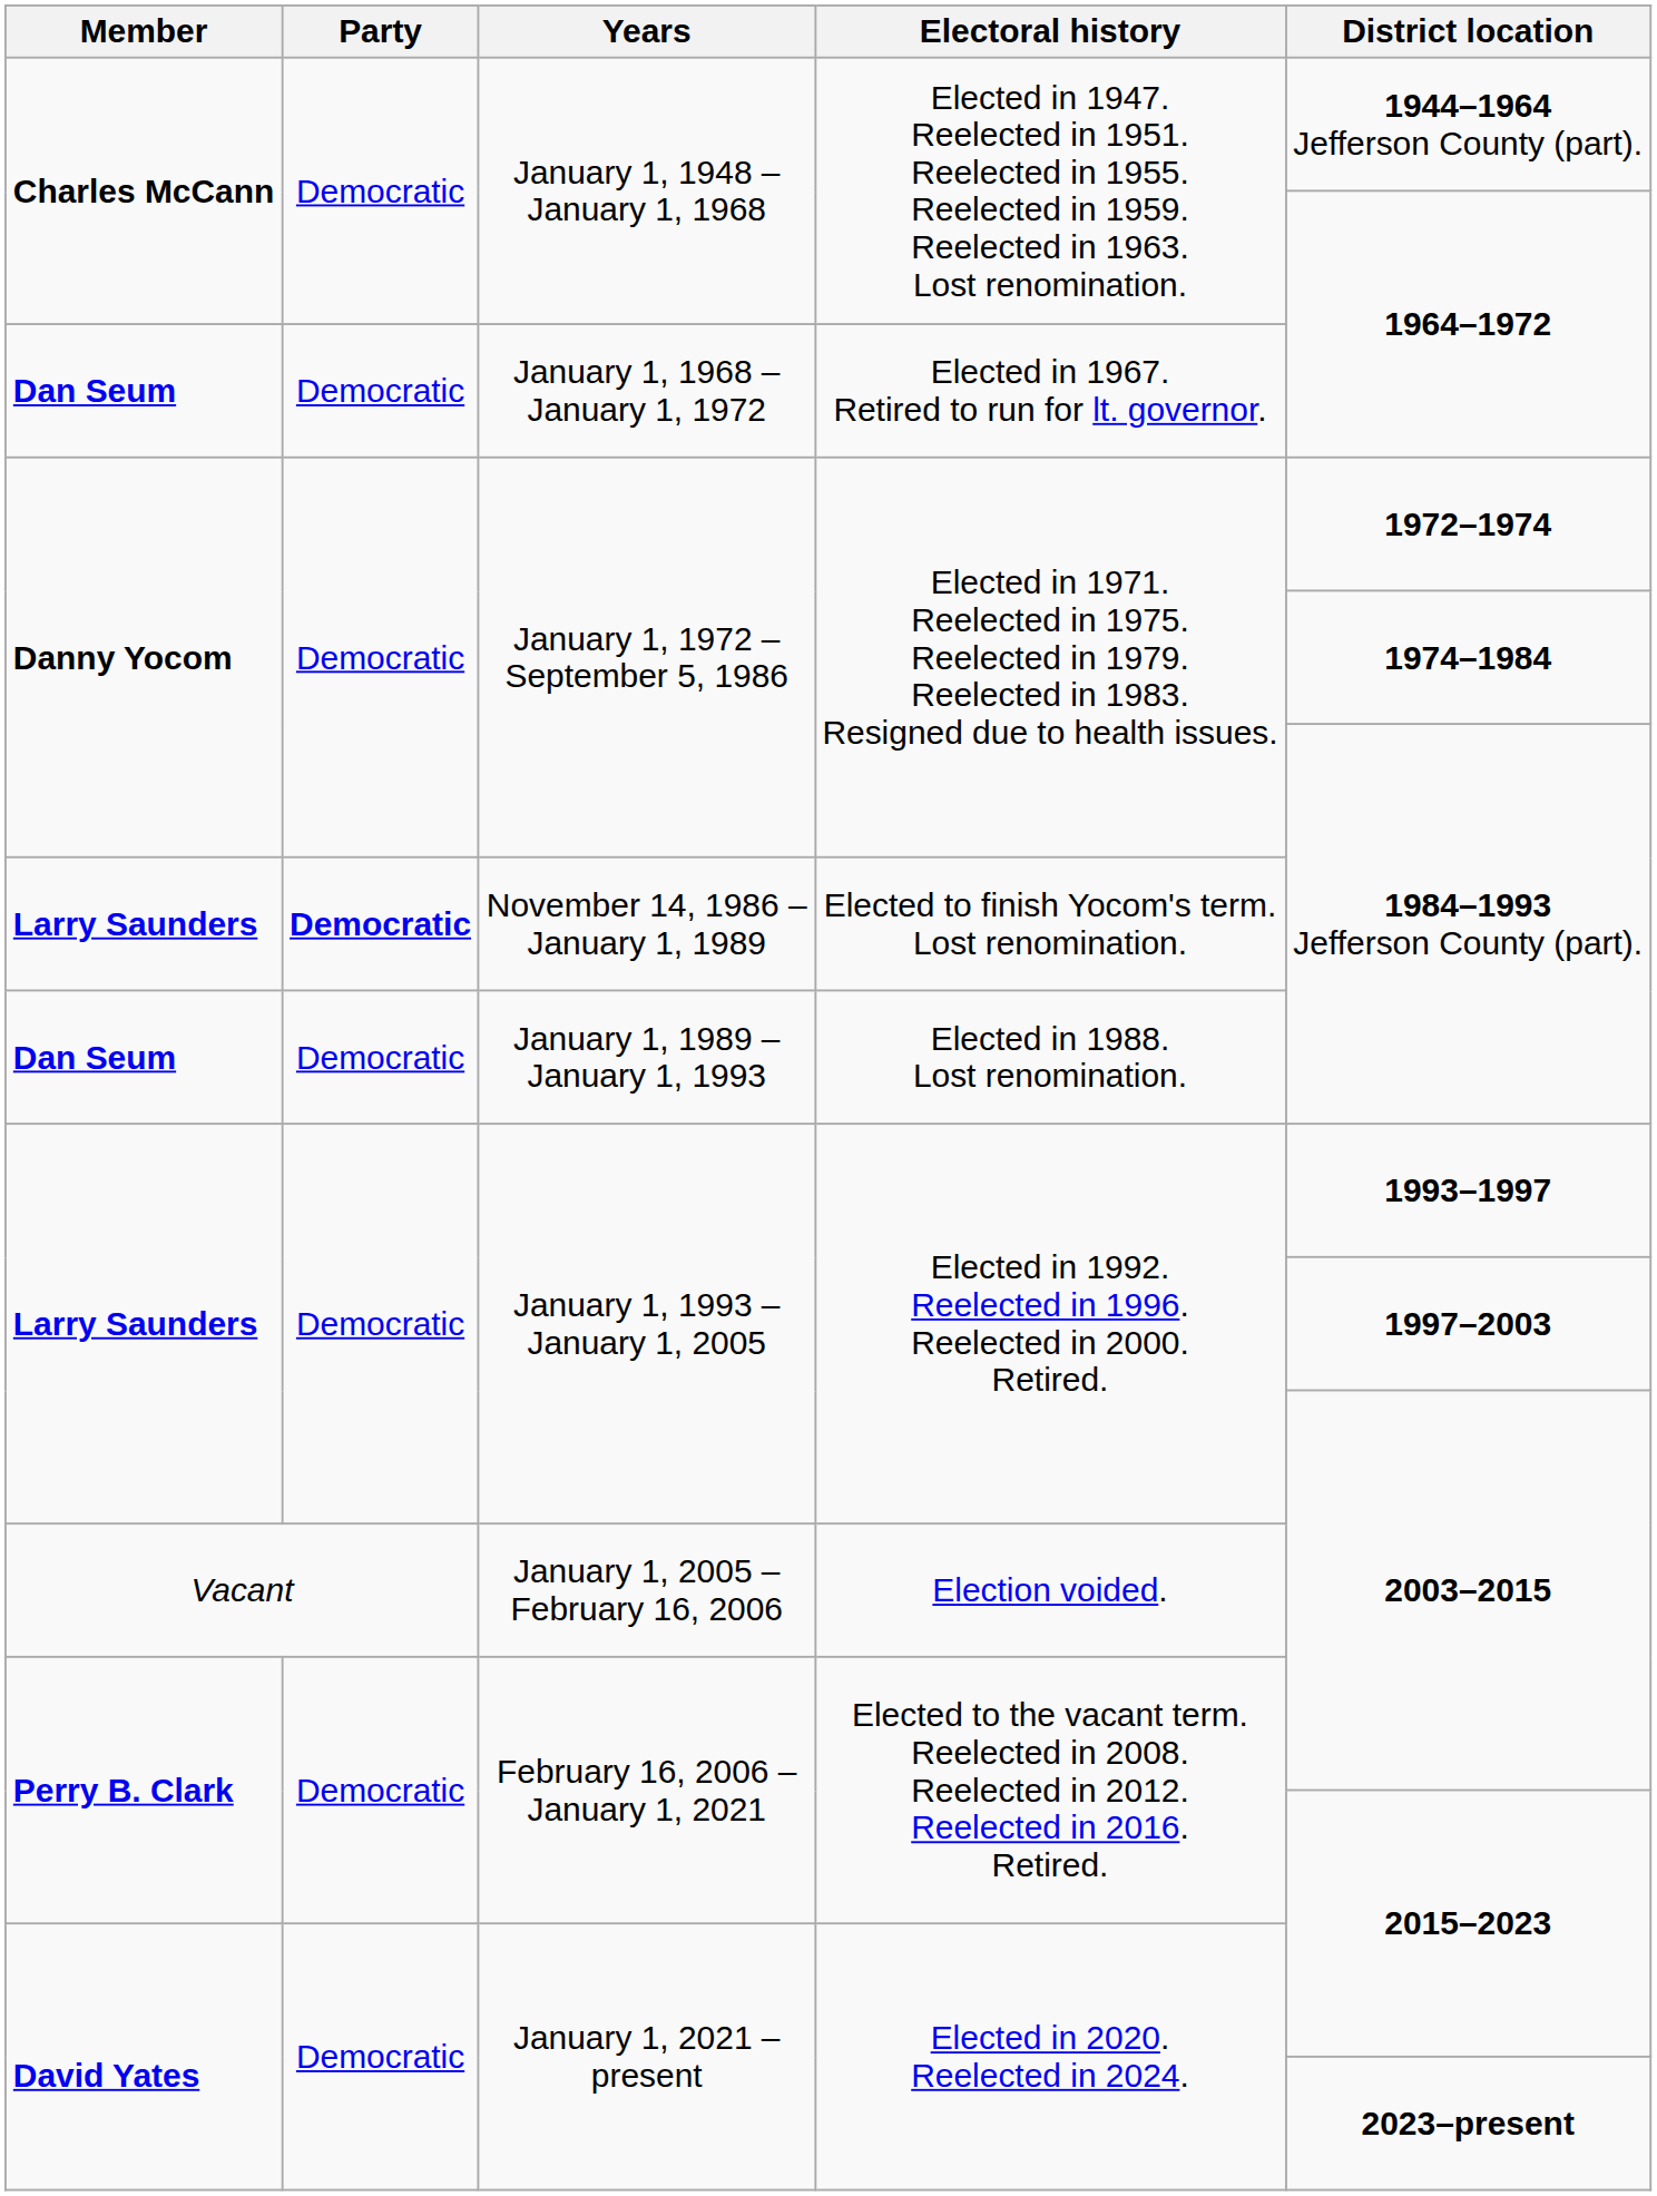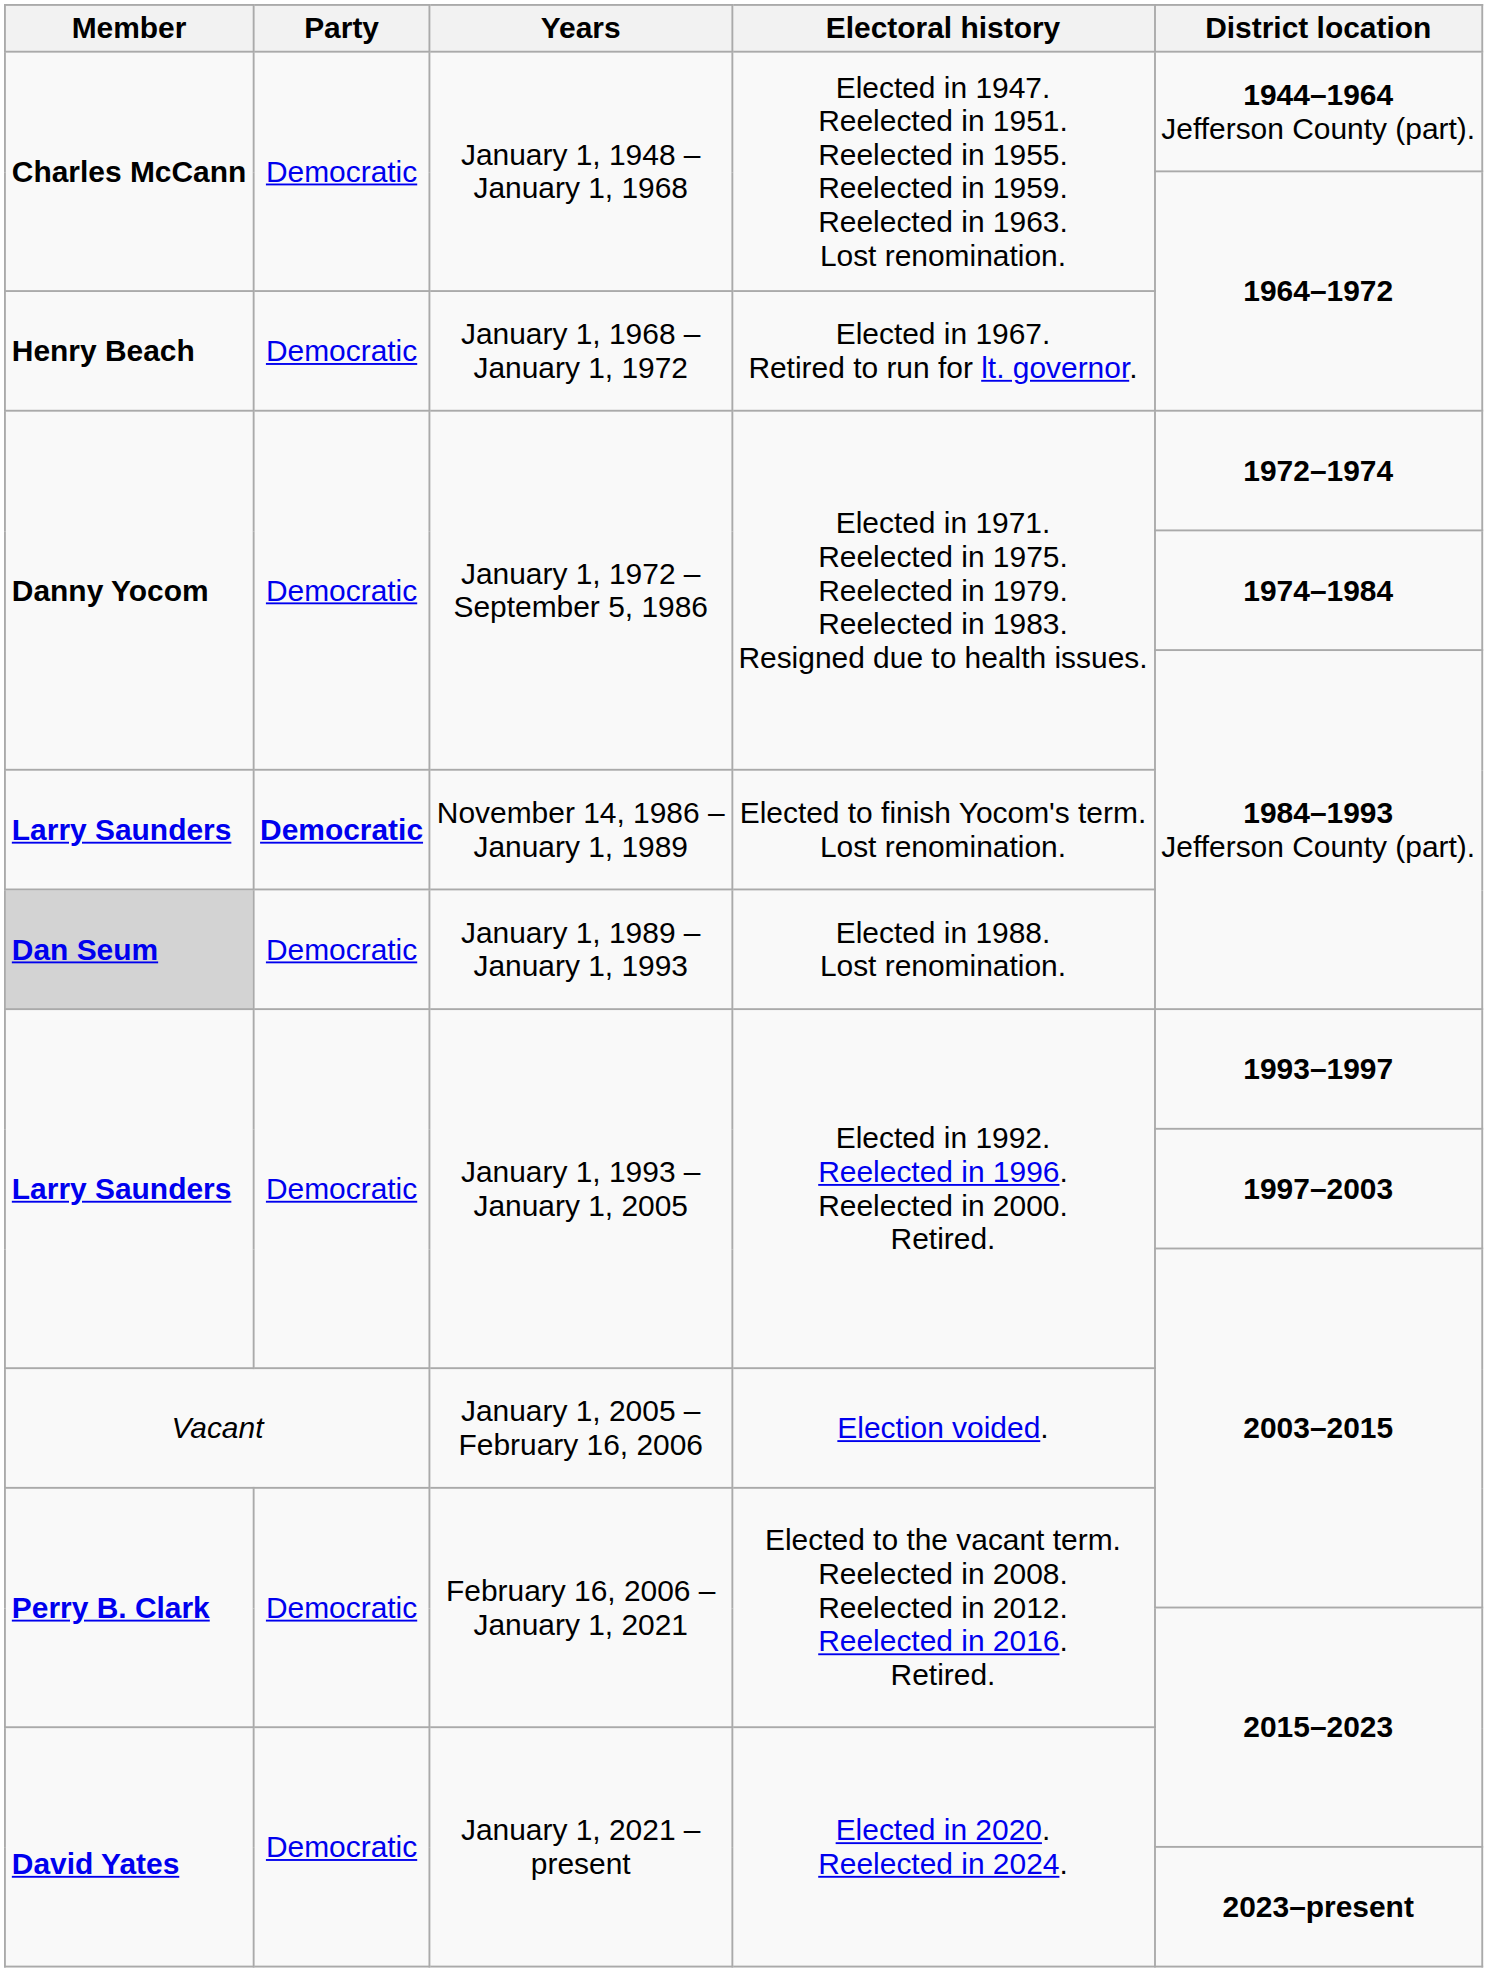 <table class=wikitable style="text-align:center">
 <tr>
 <th>Member</th>
 <th>Party</th>
 <th>Years</th>
 <th>Electoral history</th>
 <th>District location</th>
 </tr>
 <tr style="height:4em">
 <td rowspan=2 align=left><strong>Charles McCann</strong><br></td>
 <td rowspan=2 ><a href='#'>Democratic</a></td>
 <td rowspan=2 nowrap>January 1, 1948 –<br>January 1, 1968</td>
 <td rowspan=2>Elected in 1947.<br>Reelected in 1951.<br>Reelected in 1955.<br>Reelected in 1959.<br>Reelected in 1963.<br>Lost renomination.</td>
 <td><strong>1944–1964</strong><br>Jefferson County (part).</td>
 </tr>
 <tr style="height:4em">
 <td rowspan=2><strong>1964–1972</strong><br></td>
 </tr>
 <tr style="height:4em">
-<td align=left><strong><a href='#'>Dan Seum</a></strong><br></td>
+<td align=left><strong>Henry Beach</strong><br></td>
 <td><a href='#'>Democratic</a></td>
 <td nowrap>January 1, 1968 –<br>January 1, 1972</td>
 <td>Elected in 1967.<br>Retired to run for <a href='#'>lt. governor</a>.</td>
 </tr>
 <tr style="height:4em">
 <td rowspan=3 align=left><strong>Danny Yocom</strong><br></td>
 <td rowspan=3 ><a href='#'>Democratic</a></td>
 <td rowspan=3 nowrap>January 1, 1972 –<br>September 5, 1986</td>
 <td rowspan=3>Elected in 1971.<br>Reelected in 1975.<br>Reelected in 1979.<br>Reelected in 1983.<br>Resigned due to health issues.</td>
 <td><strong>1972–1974</strong><br></td>
 </tr>
 <tr style="height:4em">
 <td><strong>1974–1984</strong><br></td>
 </tr>
 <tr style="height:4em">
 <td rowspan=3><strong>1984–1993</strong><br>Jefferson County (part).</td>
 </tr>
 <tr style="height:4em">
 <td align=left><strong><a href='#'>Larry Saunders</a></strong><br></td>
 <td><strong><a href='#'>Democratic</a></strong></td>
 <td nowrap>November 14, 1986 –<br>January 1, 1989</td>
 <td>Elected to finish Yocom's term.<br>Lost renomination.</td>
 </tr>
 <tr style="height:4em">
-<td align=left><strong><a href='#'>Dan Seum</a></strong><br></td>
+<td align=left style="background: lightgrey;"><strong><a href='#'>Dan Seum</a></strong><br></td>
 <td><a href='#'>Democratic</a></td>
 <td nowrap>January 1, 1989 –<br>January 1, 1993</td>
 <td>Elected in 1988.<br>Lost renomination.</td>
 </tr>
 <tr style="height:4em">
 <td rowspan=3 align=left><strong><a href='#'>Larry Saunders</a></strong><br></td>
 <td rowspan=3 ><a href='#'>Democratic</a></td>
 <td rowspan=3 nowrap>January 1, 1993 –<br>January 1, 2005</td>
 <td rowspan=3>Elected in 1992.<br><a href='#'>Reelected in 1996</a>.<br>Reelected in 2000.<br>Retired.</td>
 <td><strong>1993–1997</strong><br></td>
 </tr>
 <tr style="height:4em">
 <td><strong>1997–2003</strong><br></td>
 </tr>
 <tr style="height:4em">
 <td rowspan=3><strong>2003–2015</strong><br></td>
 </tr>
 <tr style="height:4em">
 <td colspan=2><em>Vacant</em></td>
 <td nowrap>January 1, 2005 –<br>February 16, 2006</td>
 <td><a href='#'>Election voided</a>.</td>
 </tr>
 <tr style="height:4em">
 <td rowspan=2 align=left><strong><a href='#'>Perry B. Clark</a></strong><br></td>
 <td rowspan=2 ><a href='#'>Democratic</a></td>
 <td rowspan=2 nowrap>February 16, 2006 –<br>January 1, 2021</td>
 <td rowspan=2>Elected to the vacant term.<br>Reelected in 2008.<br>Reelected in 2012.<br><a href='#'>Reelected in 2016</a>.<br>Retired.</td>
 </tr>
 <tr style="height:4em">
 <td rowspan=2><strong>2015–2023</strong><br></td>
 </tr>
 <tr style="height:4em">
 <td rowspan=2 align=left><br><strong><a href='#'>David Yates</a></strong><br></td>
 <td rowspan=2 ><a href='#'>Democratic</a></td>
 <td rowspan=2 nowrap>January 1, 2021 –<br>present</td>
 <td rowspan=2><a href='#'>Elected in 2020</a>.<br><a href='#'>Reelected in 2024</a>.</td>
 </tr>
 <tr style="height:4em">
 <td><strong>2023–present</strong><br></td>
 </tr>
 </table>
